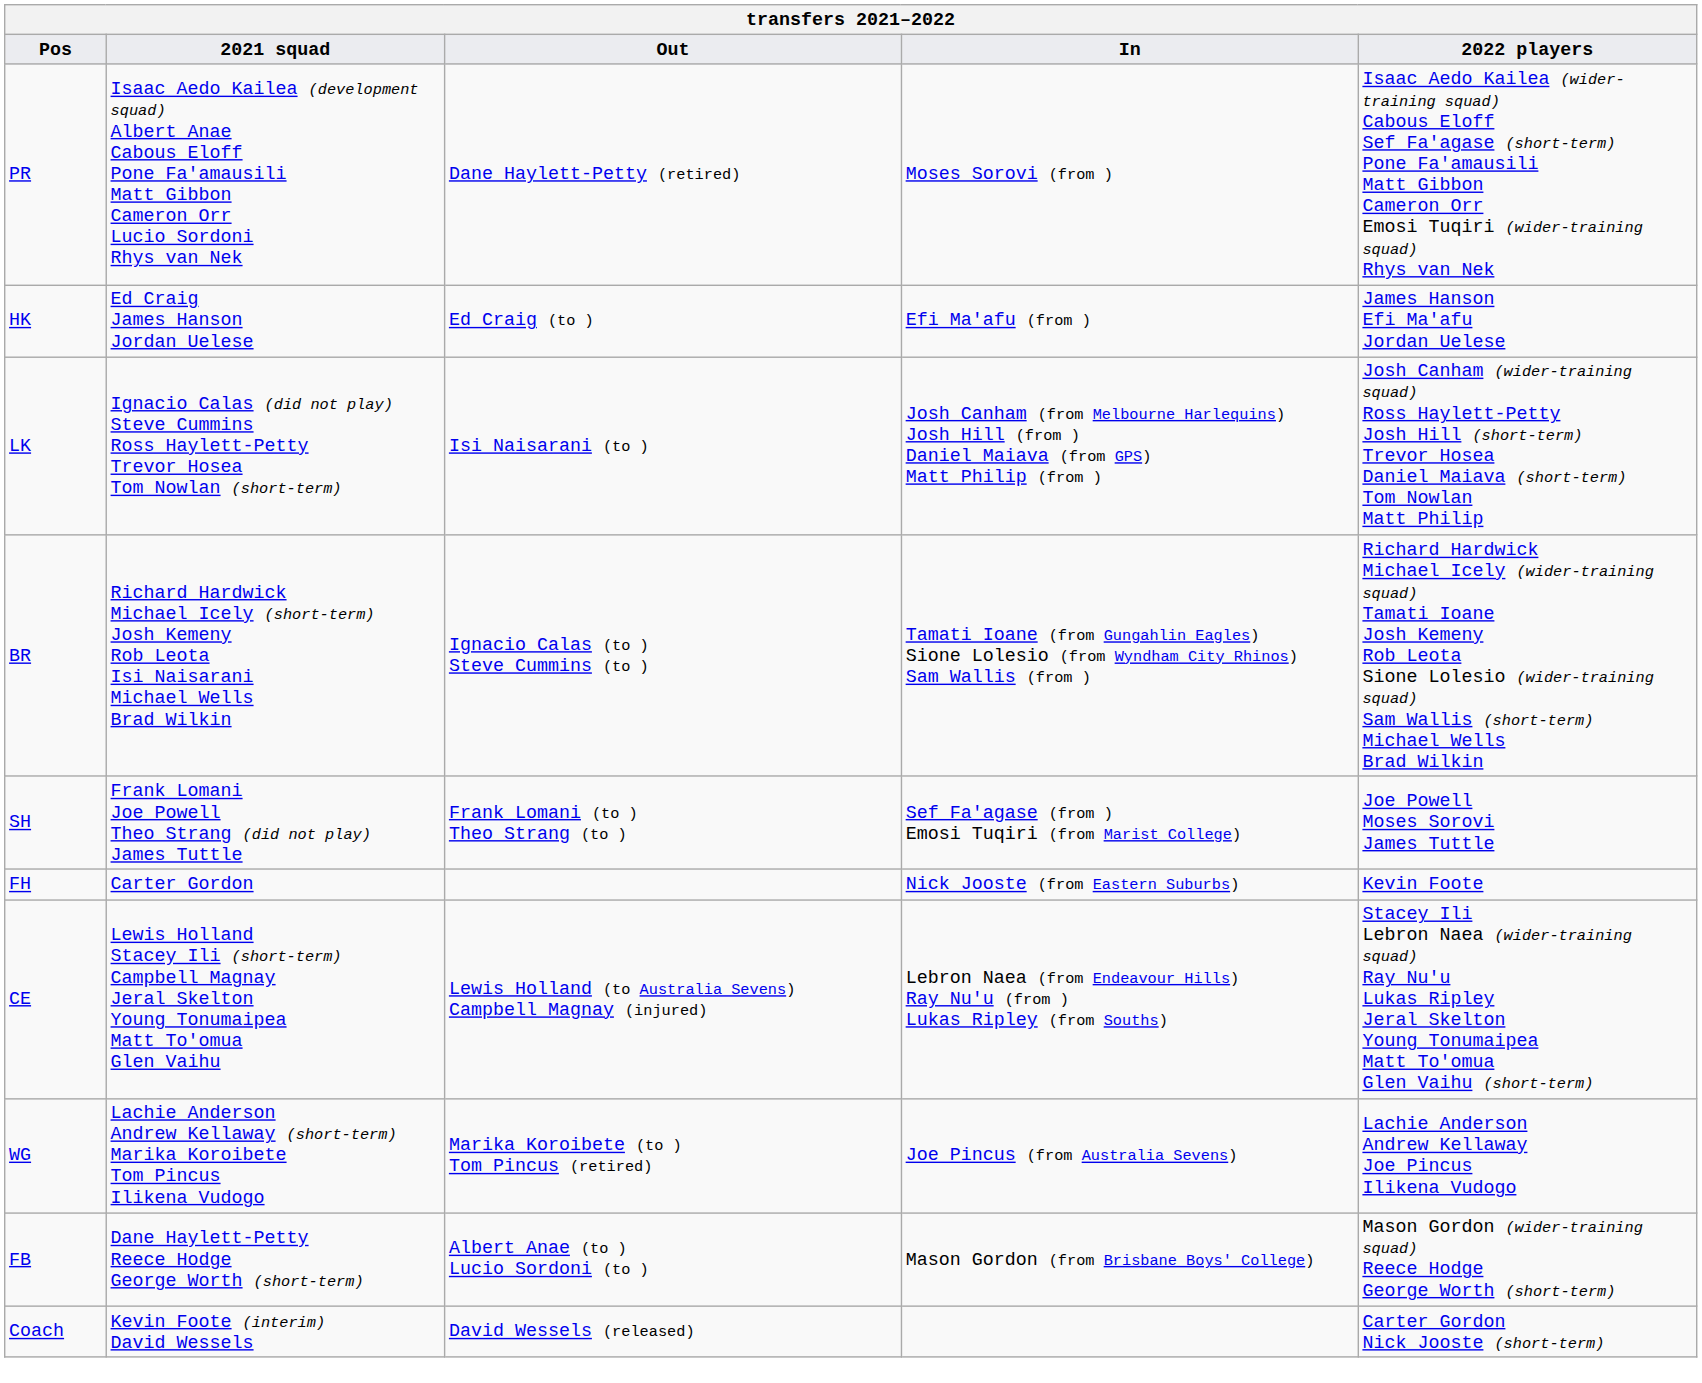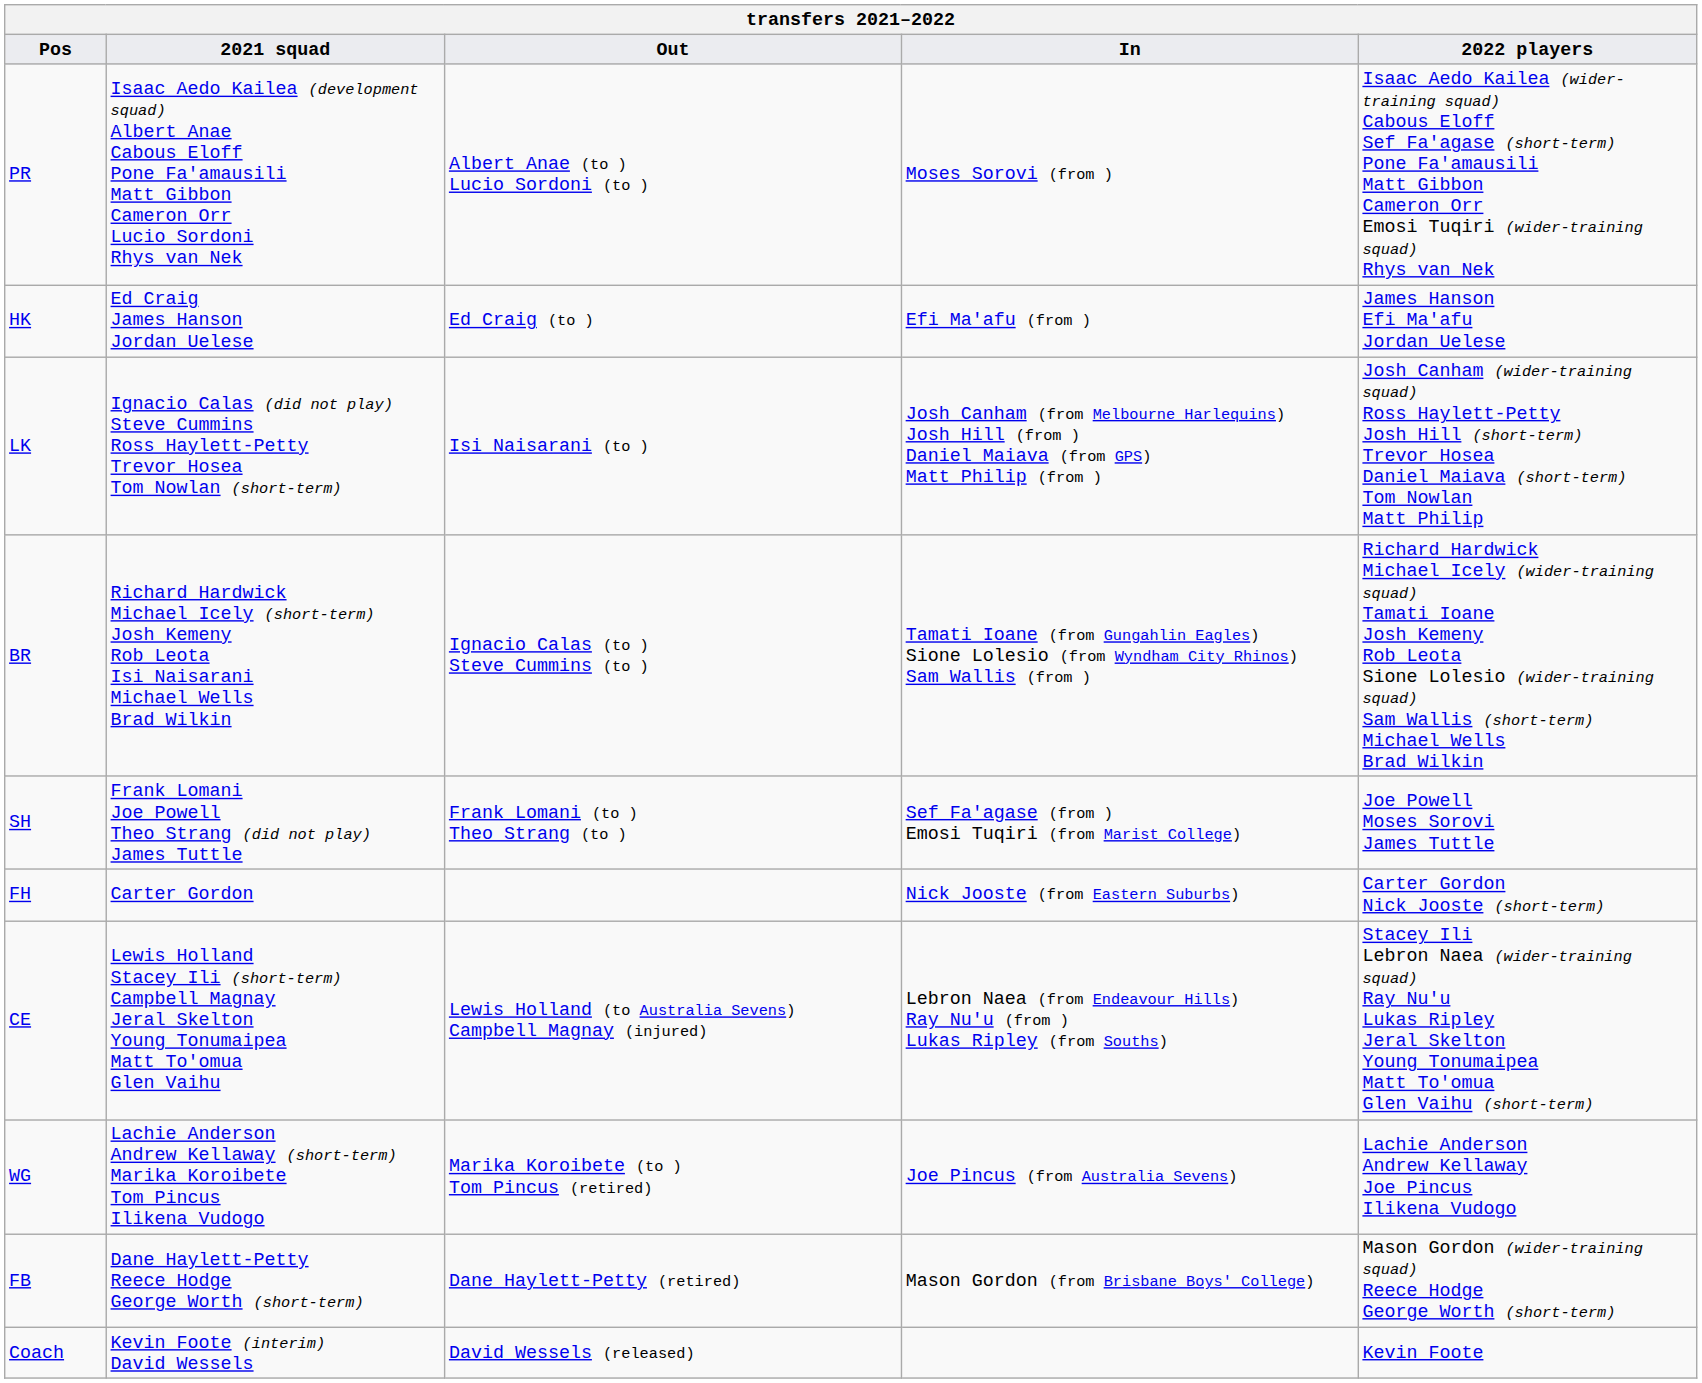 <table class="wikitable" style="text-align: left; width:95%">
 <tr>
 <th colspan="100%"> transfers 2021–2022</th>
 </tr>
 <tr>
 <th style="background:#ebecf0; width:6%;">Pos</th>
 <th style="background:#ebecf0; width:20%;">2021 squad</th>
 <th style="background:#ebecf0; width:27%;">Out</th>
 <th style="background:#ebecf0; width:27%;">In</th>
 <th style="background:#ebecf0; width:20%;">2022 players</th>
 </tr>
 <tr>
 <td><a href='#'>PR</a></td>
 <td> <a href='#'>Isaac Aedo Kailea</a> <small><em>(development squad)</em></small> <br> <a href='#'>Albert Anae</a> <br> <a href='#'>Cabous Eloff</a> <br> <a href='#'>Pone Fa'amausili</a> <br> <a href='#'>Matt Gibbon</a> <br> <a href='#'>Cameron Orr</a> <br> <a href='#'>Lucio Sordoni</a> <br> <a href='#'>Rhys van Nek</a></td>
-<td>  <a href='#'>Dane Haylett-Petty</a> <small>(retired)</small></td>
+<td>  <a href='#'>Albert Anae</a> <small>(to )</small> <br>  <a href='#'>Lucio Sordoni</a> <small>(to )</small></td>
 <td>  <a href='#'>Moses Sorovi</a> <small>(from )</small></td>
 <td> <a href='#'>Isaac Aedo Kailea</a> <small><em>(wider-training squad)</em></small> <br> <a href='#'>Cabous Eloff</a> <br> <a href='#'>Sef Fa'agase</a> <small><em>(short-term)</em></small> <br> <a href='#'>Pone Fa'amausili</a> <br> <a href='#'>Matt Gibbon</a> <br> <a href='#'>Cameron Orr</a> <br> Emosi Tuqiri <small><em>(wider-training squad)</em></small> <br> <a href='#'>Rhys van Nek</a></td>
 </tr>
 <tr>
 <td><a href='#'>HK</a></td>
 <td> <a href='#'>Ed Craig</a> <br> <a href='#'>James Hanson</a> <br> <a href='#'>Jordan Uelese</a></td>
 <td>  <a href='#'>Ed Craig</a> <small>(to )</small></td>
 <td>  <a href='#'>Efi Ma'afu</a> <small>(from )</small></td>
 <td> <a href='#'>James Hanson</a> <br> <a href='#'>Efi Ma'afu</a> <br> <a href='#'>Jordan Uelese</a></td>
 </tr>
 <tr>
 <td><a href='#'>LK</a></td>
 <td> <a href='#'>Ignacio Calas</a> <small><em>(did not play)</em></small> <br> <a href='#'>Steve Cummins</a> <br> <a href='#'>Ross Haylett-Petty</a> <br> <a href='#'>Trevor Hosea</a> <br> <a href='#'>Tom Nowlan</a> <small><em>(short-term)</em></small></td>
 <td>  <a href='#'>Isi Naisarani</a> <small>(to )</small></td>
 <td>  <a href='#'>Josh Canham</a> <small>(from <a href='#'>Melbourne Harlequins</a>)</small> <br>  <a href='#'>Josh Hill</a> <small>(from )</small> <br>  <a href='#'>Daniel Maiava</a> <small>(from <a href='#'>GPS</a>)</small> <br>  <a href='#'>Matt Philip</a> <small>(from )</small></td>
 <td> <a href='#'>Josh Canham</a> <small><em>(wider-training squad)</em></small> <br> <a href='#'>Ross Haylett-Petty</a> <br> <a href='#'>Josh Hill</a> <small><em>(short-term)</em></small> <br> <a href='#'>Trevor Hosea</a> <br> <a href='#'>Daniel Maiava</a> <small><em>(short-term)</em></small> <br> <a href='#'>Tom Nowlan</a> <br> <a href='#'>Matt Philip</a></td>
 </tr>
 <tr>
 <td><a href='#'>BR</a></td>
 <td> <a href='#'>Richard Hardwick</a> <br> <a href='#'>Michael Icely</a> <small><em>(short-term)</em></small> <br> <a href='#'>Josh Kemeny</a> <br> <a href='#'>Rob Leota</a> <br> <a href='#'>Isi Naisarani</a> <br> <a href='#'>Michael Wells</a> <br> <a href='#'>Brad Wilkin</a></td>
 <td>  <a href='#'>Ignacio Calas</a> <small>(to )</small> <br>  <a href='#'>Steve Cummins</a> <small>(to )</small></td>
 <td>  <a href='#'>Tamati Ioane</a> <small>(from <a href='#'>Gungahlin Eagles</a>)</small> <br>  Sione Lolesio <small>(from <a href='#'>Wyndham City Rhinos</a>)</small> <br>  <a href='#'>Sam Wallis</a> <small>(from )</small></td>
 <td> <a href='#'>Richard Hardwick</a> <br> <a href='#'>Michael Icely</a> <small><em>(wider-training squad)</em></small> <br> <a href='#'>Tamati Ioane</a> <br> <a href='#'>Josh Kemeny</a> <br> <a href='#'>Rob Leota</a> <br> Sione Lolesio <small><em>(wider-training squad)</em></small> <br> <a href='#'>Sam Wallis</a> <small><em>(short-term)</em></small> <br> <a href='#'>Michael Wells</a> <br> <a href='#'>Brad Wilkin</a></td>
 </tr>
 <tr>
 <td><a href='#'>SH</a></td>
 <td> <a href='#'>Frank Lomani</a> <br> <a href='#'>Joe Powell</a> <br> <a href='#'>Theo Strang</a> <small><em>(did not play)</em></small> <br> <a href='#'>James Tuttle</a></td>
 <td>  <a href='#'>Frank Lomani</a> <small>(to )</small> <br>  <a href='#'>Theo Strang</a> <small>(to )</small></td>
 <td>  <a href='#'>Sef Fa'agase</a> <small>(from )</small> <br>  Emosi Tuqiri <small>(from <a href='#'>Marist College</a>)</small></td>
 <td> <a href='#'>Joe Powell</a> <br> <a href='#'>Moses Sorovi</a> <br> <a href='#'>James Tuttle</a></td>
 </tr>
 <tr>
 <td><a href='#'>FH</a></td>
 <td> <a href='#'>Carter Gordon</a></td>
 <td></td>
 <td>  <a href='#'>Nick Jooste</a> <small>(from <a href='#'>Eastern Suburbs</a>)</small></td>
-<td> <a href='#'>Kevin Foote</a></td>
+<td> <a href='#'>Carter Gordon</a> <br> <a href='#'>Nick Jooste</a> <small><em>(short-term)</em></small></td>
 </tr>
 <tr>
 <td><a href='#'>CE</a></td>
 <td> <a href='#'>Lewis Holland</a> <br> <a href='#'>Stacey Ili</a> <small><em>(short-term)</em></small> <br> <a href='#'>Campbell Magnay</a> <br> <a href='#'>Jeral Skelton</a> <br> <a href='#'>Young Tonumaipea</a> <br> <a href='#'>Matt To'omua</a> <br> <a href='#'>Glen Vaihu</a></td>
 <td>  <a href='#'>Lewis Holland</a> <small>(to <a href='#'>Australia Sevens</a>)</small> <br>  <a href='#'>Campbell Magnay</a> <small>(injured)</small></td>
 <td>  Lebron Naea <small>(from <a href='#'>Endeavour Hills</a>)</small> <br>  <a href='#'>Ray Nu'u</a> <small>(from )</small> <br>  <a href='#'>Lukas Ripley</a> <small>(from <a href='#'>Souths</a>)</small></td>
 <td> <a href='#'>Stacey Ili</a> <br> Lebron Naea <small><em>(wider-training squad)</em></small> <br> <a href='#'>Ray Nu'u</a> <br> <a href='#'>Lukas Ripley</a> <br> <a href='#'>Jeral Skelton</a> <br> <a href='#'>Young Tonumaipea</a> <br> <a href='#'>Matt To'omua</a> <br> <a href='#'>Glen Vaihu</a> <small><em>(short-term)</em></small></td>
 </tr>
 <tr>
 <td><a href='#'>WG</a></td>
 <td> <a href='#'>Lachie Anderson</a> <br> <a href='#'>Andrew Kellaway</a> <small><em>(short-term)</em></small> <br> <a href='#'>Marika Koroibete</a> <br> <a href='#'>Tom Pincus</a> <br> <a href='#'>Ilikena Vudogo</a></td>
 <td>  <a href='#'>Marika Koroibete</a> <small>(to )</small> <br>  <a href='#'>Tom Pincus</a> <small>(retired)</small></td>
 <td>  <a href='#'>Joe Pincus</a> <small>(from <a href='#'>Australia Sevens</a>)</small></td>
 <td> <a href='#'>Lachie Anderson</a> <br> <a href='#'>Andrew Kellaway</a> <br> <a href='#'>Joe Pincus</a> <br> <a href='#'>Ilikena Vudogo</a></td>
 </tr>
 <tr>
 <td><a href='#'>FB</a></td>
 <td> <a href='#'>Dane Haylett-Petty</a> <br> <a href='#'>Reece Hodge</a> <br> <a href='#'>George Worth</a> <small><em>(short-term)</em></small></td>
-<td>  <a href='#'>Albert Anae</a> <small>(to )</small> <br>  <a href='#'>Lucio Sordoni</a> <small>(to )</small></td>
+<td>  <a href='#'>Dane Haylett-Petty</a> <small>(retired)</small></td>
 <td>  Mason Gordon <small>(from <a href='#'>Brisbane Boys' College</a>)</small></td>
 <td> Mason Gordon <small><em>(wider-training squad)</em></small> <br> <a href='#'>Reece Hodge</a> <br> <a href='#'>George Worth</a> <small><em>(short-term)</em></small></td>
 </tr>
 <tr>
 <td><a href='#'>Coach</a></td>
 <td> <a href='#'>Kevin Foote</a> <small><em>(interim)</em></small> <br> <a href='#'>David Wessels</a></td>
 <td>  <a href='#'>David Wessels</a> <small>(released)</small></td>
 <td></td>
-<td> <a href='#'>Carter Gordon</a> <br> <a href='#'>Nick Jooste</a> <small><em>(short-term)</em></small></td>
+<td> <a href='#'>Kevin Foote</a></td>
 </tr>
 </table>
